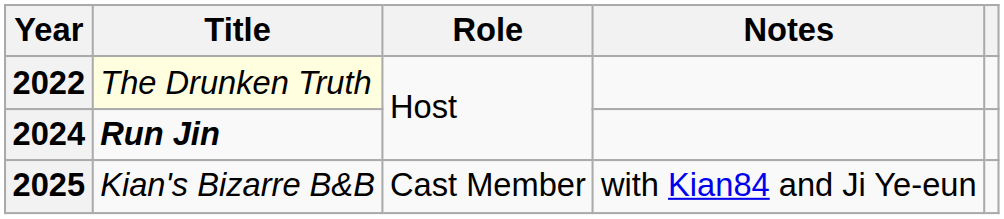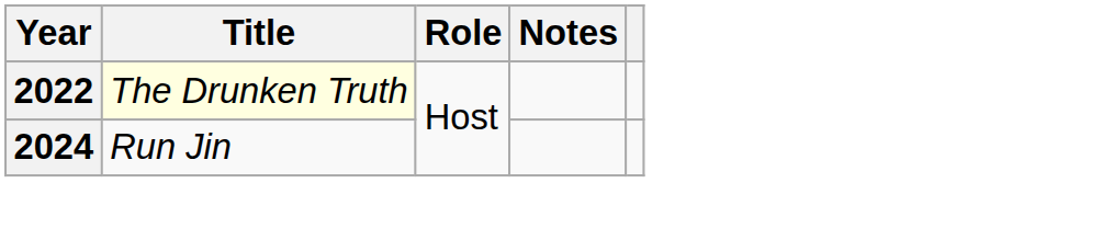 <table class="wikitable plainrowheaders">
 <tr>
 <th scope="col">Year</th>
 <th scope="col">Title</th>
 <th scope="col">Role</th>
 <th scope="col">Notes</th>
 <th scope="col"></th>
 </tr>
 <tr>
 <th scope="row">2022</th>
 <td style="background: lightyellow;"><em>The Drunken Truth</em></td>
 <td rowspan="2">Host</td>
 <td></td>
 <td style="text-align:center"></td>
 </tr>
 <tr>
 <th scope="row">2024</th>
-<td><strong><em>Run Jin</em></strong></td>
+<td><em>Run Jin</em></td>
 <td></td>
 <td style="text-align:center"></td>
 </tr>
-<tr>
-<th scope="row">2025</th>
-<td><em>Kian's Bizarre B&B</em></td>
-<td>Cast Member</td>
-<td>with <a href='#'>Kian84</a> and Ji Ye-eun</td>
-<td style="text-align:center"></td>
-</tr>
 </table>
